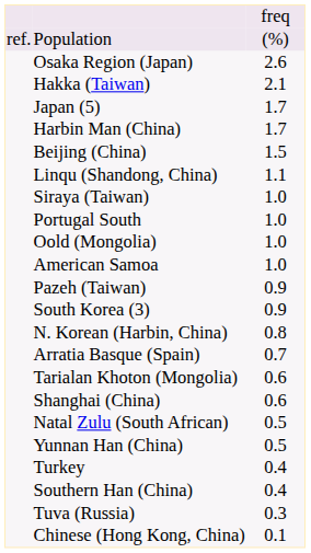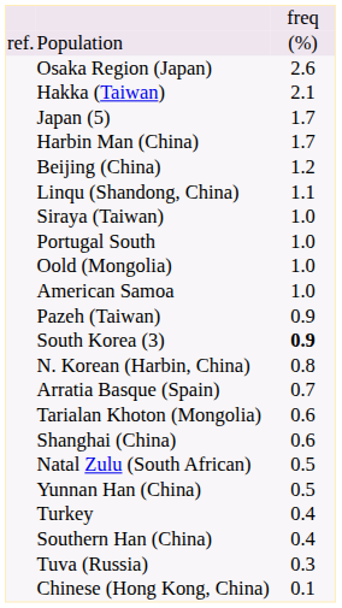 <table border="0" cellspacing="0" cellpadding="1" align="left" style="text-align:center; margin-right: 3em;  border:1px #ffeebb solid; background:#f8f6f8; ">
 <tr style="background:#efe5ef">
 <td></td>
 <td></td>
 <td>freq</td>
 </tr>
 <tr style="background:#eee5ef">
 <td>ref.</td>
 <td align="left">Population</td>
 <td style="width:50px">(%)</td>
 </tr>
 <tr>
 <td></td>
 <td align="left">Osaka Region (Japan)</td>
 <td>2.6</td>
 </tr>
 <tr>
 <td></td>
 <td align="left">Hakka (<a href='#'>Taiwan</a>)</td>
 <td>2.1</td>
 </tr>
 <tr>
 <td></td>
 <td align="left">Japan (5)</td>
 <td>1.7</td>
 </tr>
 <tr>
 <td></td>
 <td align="left">Harbin Man (China)</td>
 <td>1.7</td>
 </tr>
 <tr>
 <td></td>
 <td align="left">Beijing (China)</td>
-<td>1.5</td>
+<td>1.2</td>
 </tr>
 <tr>
 <td></td>
 <td align="left">Linqu (Shandong, China)</td>
 <td>1.1</td>
 </tr>
 <tr>
 <td></td>
 <td align="left">Siraya (Taiwan)</td>
 <td>1.0</td>
 </tr>
 <tr>
 <td></td>
 <td align="left">Portugal South</td>
 <td>1.0</td>
 </tr>
 <tr>
 <td></td>
 <td align="left">Oold (Mongolia)</td>
 <td>1.0</td>
 </tr>
 <tr>
 <td></td>
 <td align="left">American Samoa</td>
 <td>1.0</td>
 </tr>
 <tr>
 <td></td>
 <td align="left">Pazeh (Taiwan)</td>
 <td>0.9</td>
 </tr>
 <tr>
 <td></td>
 <td align="left">South Korea (3)</td>
-<td>0.9</td>
+<td><strong>0.9</strong></td>
 </tr>
 <tr>
 <td></td>
 <td align="left">N. Korean (Harbin, China)</td>
 <td>0.8</td>
 </tr>
 <tr>
 <td></td>
 <td align="left">Arratia Basque (Spain)</td>
 <td>0.7</td>
 </tr>
 <tr>
 <td></td>
 <td align="left">Tarialan Khoton (Mongolia)</td>
 <td>0.6</td>
 </tr>
 <tr>
 <td></td>
 <td align="left">Shanghai (China)</td>
 <td>0.6</td>
 </tr>
 <tr>
 <td></td>
 <td align="left">Natal <a href='#'>Zulu</a> (South African)</td>
 <td>0.5</td>
 </tr>
 <tr>
 <td></td>
 <td align="left">Yunnan Han (China)</td>
 <td>0.5</td>
 </tr>
 <tr>
 <td></td>
 <td align="left">Turkey</td>
 <td>0.4</td>
 </tr>
 <tr>
 <td></td>
 <td align="left">Southern Han (China)</td>
 <td>0.4</td>
 </tr>
 <tr>
 <td></td>
 <td align="left">Tuva (Russia)</td>
 <td>0.3</td>
 </tr>
 <tr>
 <td></td>
 <td align="left">Chinese (Hong Kong, China)</td>
 <td>0.1</td>
 </tr>
 </table>
